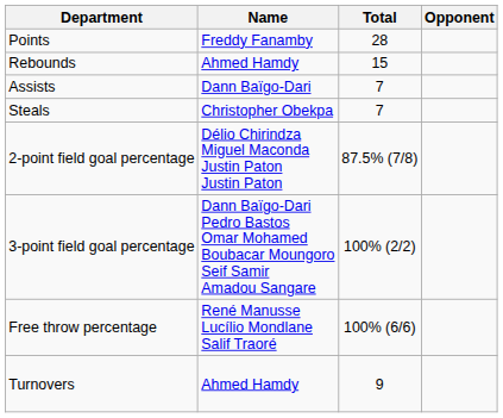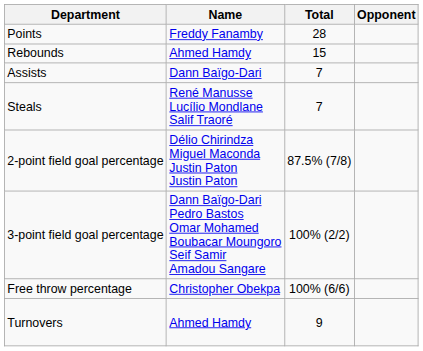 <table class="wikitable" style="font-size: 90%;">
 <tr>
 <th>Department</th>
 <th>Name</th>
 <th>Total</th>
 <th>Opponent</th>
 </tr>
 <tr>
 <td>Points</td>
 <td> <a href='#'>Freddy Fanamby</a></td>
 <td align=center>28</td>
 <td></td>
 </tr>
 <tr>
 <td>Rebounds</td>
 <td> <a href='#'>Ahmed Hamdy</a></td>
 <td align=center>15</td>
 <td></td>
 </tr>
 <tr>
 <td>Assists</td>
 <td> <a href='#'>Dann Baïgo-Dari</a></td>
 <td align=center>7</td>
 <td></td>
 </tr>
 <tr>
 <td>Steals</td>
-<td> <a href='#'>Christopher Obekpa</a></td>
+<td> <a href='#'>René Manusse</a><br> <a href='#'>Lucílio Mondlane</a><br> <a href='#'>Salif Traoré</a></td>
 <td align=center>7</td>
 <td></td>
 </tr>
 <tr>
 <td>2-point field goal percentage</td>
 <td> <a href='#'>Délio Chirindza</a><br> <a href='#'>Miguel Maconda</a><br> <a href='#'>Justin Paton</a><br> <a href='#'>Justin Paton</a></td>
 <td align=center>87.5% (7/8)</td>
 <td></td>
 </tr>
 <tr>
 <td>3-point field goal percentage</td>
 <td> <a href='#'>Dann Baïgo-Dari</a><br> <a href='#'>Pedro Bastos</a><br> <a href='#'>Omar Mohamed</a><br> <a href='#'>Boubacar Moungoro</a><br> <a href='#'>Seif Samir</a><br> <a href='#'>Amadou Sangare</a></td>
 <td align=center>100% (2/2)</td>
 <td><br></td>
 </tr>
 <tr>
 <td>Free throw percentage</td>
-<td> <a href='#'>René Manusse</a><br> <a href='#'>Lucílio Mondlane</a><br> <a href='#'>Salif Traoré</a></td>
+<td> <a href='#'>Christopher Obekpa</a></td>
 <td align=center>100% (6/6)</td>
 <td></td>
 </tr>
 <tr>
 <td>Turnovers</td>
 <td> <a href='#'>Ahmed Hamdy</a></td>
 <td align=center>9</td>
 <td><br><br><br></td>
 </tr>
 </table>
